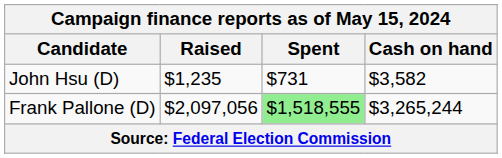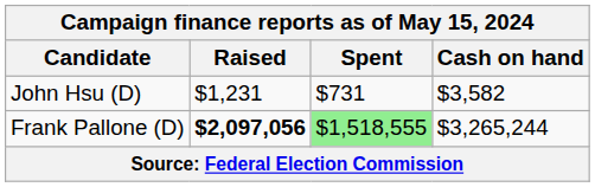 <table class="wikitable sortable">
 <tr>
 <th colspan=4>Campaign finance reports as of May 15, 2024</th>
 </tr>
 <tr style="text-align:center;">
 <th>Candidate</th>
 <th>Raised</th>
 <th>Spent</th>
 <th>Cash on hand</th>
 </tr>
 <tr>
 <td>John Hsu (D)</td>
-<td>$1,235</td>
+<td>$1,231</td>
 <td>$731</td>
 <td>$3,582</td>
 </tr>
 <tr>
 <td>Frank Pallone (D)</td>
-<td>$2,097,056</td>
+<td><strong>$2,097,056</strong></td>
 <td style="background: lightgreen;">$1,518,555</td>
 <td>$3,265,244</td>
 </tr>
 <tr>
 <th colspan="4"><small>Source: <a href='#'>Federal Election Commission</a></small></th>
 </tr>
 </table>
